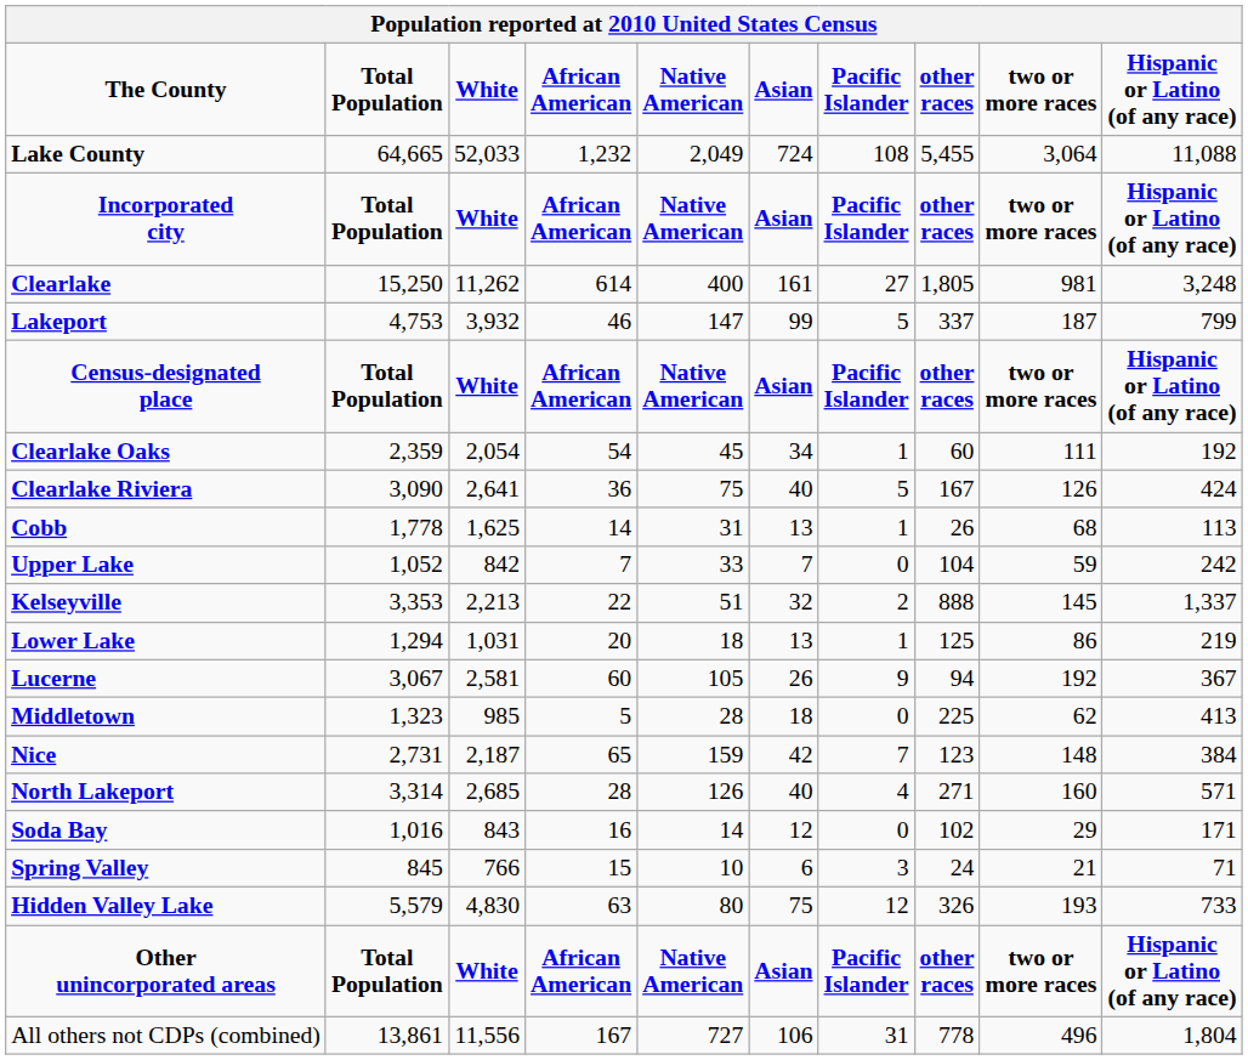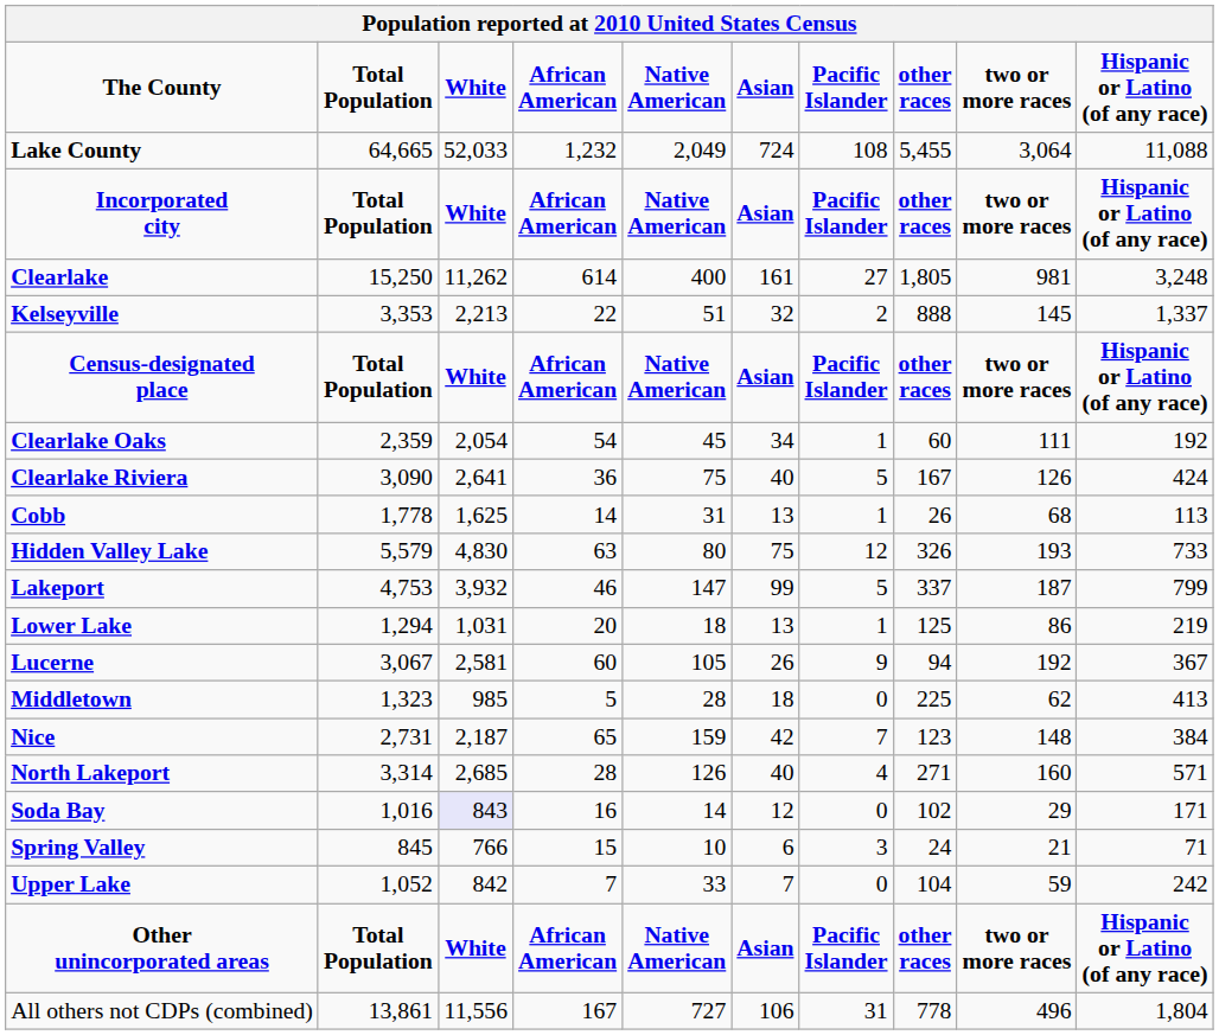 <table class="wikitable collapsible collapsed">
 <tr>
 <th colspan="10">Population reported at <a href='#'>2010 United States Census</a></th>
 </tr>
 <tr style="text-align:center;">
 <td><strong>The County</strong></td>
 <td><strong>Total<br>Population</strong></td>
 <td><strong><a href='#'>White</a></strong></td>
 <td><strong><a href='#'>African<br>American</a></strong></td>
 <td><strong><a href='#'>Native<br>American</a></strong></td>
 <td><strong><a href='#'>Asian</a></strong></td>
 <td><strong><a href='#'>Pacific<br>Islander</a></strong></td>
 <td><strong><a href='#'>other<br>races</a></strong></td>
 <td><strong>two or<br>more races</strong></td>
 <td><strong><a href='#'>Hispanic</a><br>or <a href='#'>Latino</a><br>(of any race)</strong></td>
 </tr>
 <tr>
 <td><strong> Lake County</strong></td>
 <td align="right">64,665</td>
 <td align="right">52,033</td>
 <td align="right">1,232</td>
 <td align="right">2,049</td>
 <td align="right">724</td>
 <td align="right">108</td>
 <td align="right">5,455</td>
 <td align="right">3,064</td>
 <td align="right">11,088</td>
 </tr>
 <tr style="text-align:center;">
 <td><strong><a href='#'>Incorporated<br>city</a></strong></td>
 <td><strong>Total<br>Population</strong></td>
 <td><strong><a href='#'>White</a></strong></td>
 <td><strong><a href='#'>African<br>American</a></strong></td>
 <td><strong><a href='#'>Native<br>American</a></strong></td>
 <td><strong><a href='#'>Asian</a></strong></td>
 <td><strong><a href='#'>Pacific<br>Islander</a></strong></td>
 <td><strong><a href='#'>other<br>races</a></strong></td>
 <td><strong>two or<br>more races</strong></td>
 <td><strong><a href='#'>Hispanic</a><br>or <a href='#'>Latino</a><br>(of any race)</strong></td>
 </tr>
 <tr>
 <td><strong><a href='#'>Clearlake</a></strong></td>
 <td align="right">15,250</td>
 <td align="right">11,262</td>
 <td align="right">614</td>
 <td align="right">400</td>
 <td align="right">161</td>
 <td align="right">27</td>
 <td align="right">1,805</td>
 <td align="right">981</td>
 <td align="right">3,248</td>
 </tr>
 <tr>
-<td><strong><a href='#'>Lakeport</a></strong></td>
-<td align="right">4,753</td>
-<td align="right">3,932</td>
-<td align="right">46</td>
-<td align="right">147</td>
-<td align="right">99</td>
-<td align="right">5</td>
-<td align="right">337</td>
-<td align="right">187</td>
-<td align="right">799</td>
+<td><strong><a href='#'>Kelseyville</a></strong></td>
+<td align="right">3,353</td>
+<td align="right">2,213</td>
+<td align="right">22</td>
+<td align="right">51</td>
+<td align="right">32</td>
+<td align="right">2</td>
+<td align="right">888</td>
+<td align="right">145</td>
+<td align="right">1,337</td>
 </tr>
 <tr style="text-align:center;">
 <td><strong><a href='#'>Census-designated<br>place</a></strong></td>
 <td><strong>Total<br>Population</strong></td>
 <td><strong><a href='#'>White</a></strong></td>
 <td><strong><a href='#'>African<br>American</a></strong></td>
 <td><strong><a href='#'>Native<br>American</a></strong></td>
 <td><strong><a href='#'>Asian</a></strong></td>
 <td><strong><a href='#'>Pacific<br>Islander</a></strong></td>
 <td><strong><a href='#'>other<br>races</a></strong></td>
 <td><strong>two or<br>more races</strong></td>
 <td><strong><a href='#'>Hispanic</a><br>or <a href='#'>Latino</a><br>(of any race)</strong></td>
 </tr>
 <tr>
 <td><strong><a href='#'>Clearlake Oaks</a></strong></td>
 <td align="right">2,359</td>
 <td align="right">2,054</td>
 <td align="right">54</td>
 <td align="right">45</td>
 <td align="right">34</td>
 <td align="right">1</td>
 <td align="right">60</td>
 <td align="right">111</td>
 <td align="right">192</td>
 </tr>
 <tr>
 <td><strong><a href='#'>Clearlake Riviera</a></strong></td>
 <td align="right">3,090</td>
 <td align="right">2,641</td>
 <td align="right">36</td>
 <td align="right">75</td>
 <td align="right">40</td>
 <td align="right">5</td>
 <td align="right">167</td>
 <td align="right">126</td>
 <td align="right">424</td>
 </tr>
 <tr>
 <td><strong><a href='#'>Cobb</a></strong></td>
 <td align="right">1,778</td>
 <td align="right">1,625</td>
 <td align="right">14</td>
 <td align="right">31</td>
 <td align="right">13</td>
 <td align="right">1</td>
 <td align="right">26</td>
 <td align="right">68</td>
 <td align="right">113</td>
 </tr>
 <tr>
-<td><strong><a href='#'>Upper Lake</a></strong></td>
-<td align="right">1,052</td>
-<td align="right">842</td>
-<td align="right">7</td>
-<td align="right">33</td>
-<td align="right">7</td>
-<td align="right">0</td>
-<td align="right">104</td>
-<td align="right">59</td>
-<td align="right">242</td>
+<td><strong><a href='#'>Hidden Valley Lake</a></strong></td>
+<td align="right">5,579</td>
+<td align="right">4,830</td>
+<td align="right">63</td>
+<td align="right">80</td>
+<td align="right">75</td>
+<td align="right">12</td>
+<td align="right">326</td>
+<td align="right">193</td>
+<td align="right">733</td>
 </tr>
 <tr>
-<td><strong><a href='#'>Kelseyville</a></strong></td>
-<td align="right">3,353</td>
-<td align="right">2,213</td>
-<td align="right">22</td>
-<td align="right">51</td>
-<td align="right">32</td>
-<td align="right">2</td>
-<td align="right">888</td>
-<td align="right">145</td>
-<td align="right">1,337</td>
+<td><strong><a href='#'>Lakeport</a></strong></td>
+<td align="right">4,753</td>
+<td align="right">3,932</td>
+<td align="right">46</td>
+<td align="right">147</td>
+<td align="right">99</td>
+<td align="right">5</td>
+<td align="right">337</td>
+<td align="right">187</td>
+<td align="right">799</td>
 </tr>
 <tr>
 <td><strong><a href='#'>Lower Lake</a></strong></td>
 <td align="right">1,294</td>
 <td align="right">1,031</td>
 <td align="right">20</td>
 <td align="right">18</td>
 <td align="right">13</td>
 <td align="right">1</td>
 <td align="right">125</td>
 <td align="right">86</td>
 <td align="right">219</td>
 </tr>
 <tr>
 <td><strong><a href='#'>Lucerne</a></strong></td>
 <td align="right">3,067</td>
 <td align="right">2,581</td>
 <td align="right">60</td>
 <td align="right">105</td>
 <td align="right">26</td>
 <td align="right">9</td>
 <td align="right">94</td>
 <td align="right">192</td>
 <td align="right">367</td>
 </tr>
 <tr>
 <td><strong><a href='#'>Middletown</a></strong></td>
 <td align="right">1,323</td>
 <td align="right">985</td>
 <td align="right">5</td>
 <td align="right">28</td>
 <td align="right">18</td>
 <td align="right">0</td>
 <td align="right">225</td>
 <td align="right">62</td>
 <td align="right">413</td>
 </tr>
 <tr>
 <td><strong><a href='#'>Nice</a></strong></td>
 <td align="right">2,731</td>
 <td align="right">2,187</td>
 <td align="right">65</td>
 <td align="right">159</td>
 <td align="right">42</td>
 <td align="right">7</td>
 <td align="right">123</td>
 <td align="right">148</td>
 <td align="right">384</td>
 </tr>
 <tr>
 <td><strong><a href='#'>North Lakeport</a></strong></td>
 <td align="right">3,314</td>
 <td align="right">2,685</td>
 <td align="right">28</td>
 <td align="right">126</td>
 <td align="right">40</td>
 <td align="right">4</td>
 <td align="right">271</td>
 <td align="right">160</td>
 <td align="right">571</td>
 </tr>
 <tr>
 <td><strong><a href='#'>Soda Bay</a></strong></td>
 <td align="right">1,016</td>
-<td align="right">843</td>
+<td align="right" style="background: lavender;">843</td>
 <td align="right">16</td>
 <td align="right">14</td>
 <td align="right">12</td>
 <td align="right">0</td>
 <td align="right">102</td>
 <td align="right">29</td>
 <td align="right">171</td>
 </tr>
 <tr>
 <td><strong><a href='#'>Spring Valley</a></strong></td>
 <td align="right">845</td>
 <td align="right">766</td>
 <td align="right">15</td>
 <td align="right">10</td>
 <td align="right">6</td>
 <td align="right">3</td>
 <td align="right">24</td>
 <td align="right">21</td>
 <td align="right">71</td>
 </tr>
 <tr>
-<td><strong><a href='#'>Hidden Valley Lake</a></strong></td>
-<td align="right">5,579</td>
-<td align="right">4,830</td>
-<td align="right">63</td>
-<td align="right">80</td>
-<td align="right">75</td>
-<td align="right">12</td>
-<td align="right">326</td>
-<td align="right">193</td>
-<td align="right">733</td>
+<td><strong><a href='#'>Upper Lake</a></strong></td>
+<td align="right">1,052</td>
+<td align="right">842</td>
+<td align="right">7</td>
+<td align="right">33</td>
+<td align="right">7</td>
+<td align="right">0</td>
+<td align="right">104</td>
+<td align="right">59</td>
+<td align="right">242</td>
 </tr>
 <tr style="text-align:center;">
 <td><strong>Other<br><a href='#'>unincorporated areas</a></strong></td>
 <td><strong>Total<br>Population</strong></td>
 <td><strong><a href='#'>White</a></strong></td>
 <td><strong><a href='#'>African<br>American</a></strong></td>
 <td><strong><a href='#'>Native<br>American</a></strong></td>
 <td><strong><a href='#'>Asian</a></strong></td>
 <td><strong><a href='#'>Pacific<br>Islander</a></strong></td>
 <td><strong><a href='#'>other<br>races</a></strong></td>
 <td><strong>two or<br>more races</strong></td>
 <td><strong><a href='#'>Hispanic</a><br>or <a href='#'>Latino</a><br>(of any race)</strong></td>
 </tr>
 <tr>
 <td>All others not CDPs (combined)</td>
 <td align="right">13,861</td>
 <td align="right">11,556</td>
 <td align="right">167</td>
 <td align="right">727</td>
 <td align="right">106</td>
 <td align="right">31</td>
 <td align="right">778</td>
 <td align="right">496</td>
 <td align="right">1,804</td>
 </tr>
 </table>
